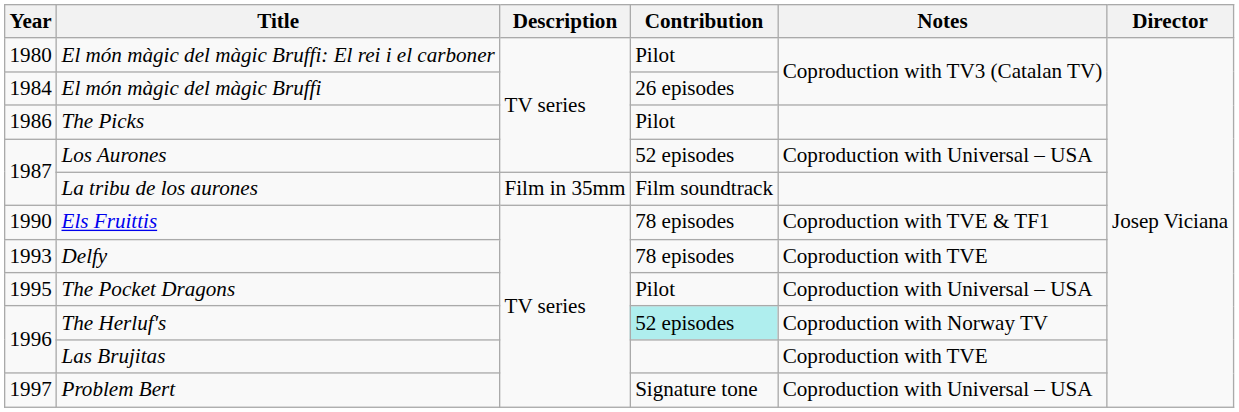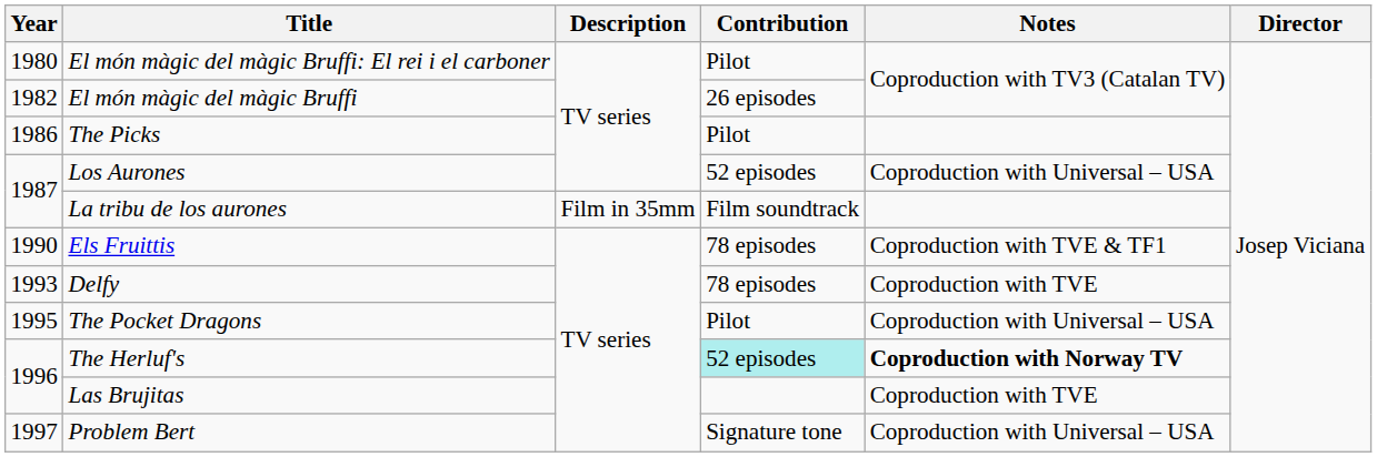 <table class="wikitable">
 <tr>
 <th>Year</th>
 <th>Title</th>
 <th>Description</th>
 <th>Contribution</th>
 <th>Notes</th>
 <th>Director</th>
 </tr>
 <tr>
 <td>1980</td>
 <td><em>El món màgic del màgic Bruffi: El rei i el carboner</em></td>
 <td rowspan="4">TV series</td>
 <td>Pilot</td>
 <td rowspan="2">Coproduction with TV3 (Catalan TV)</td>
 <td rowspan="11">Josep Viciana</td>
 </tr>
 <tr>
-<td>1984</td>
+<td>1982</td>
 <td><em>El món màgic del màgic Bruffi</em></td>
 <td>26 episodes</td>
 </tr>
 <tr>
 <td>1986</td>
 <td><em>The Picks</em></td>
 <td>Pilot</td>
 <td></td>
 </tr>
 <tr>
 <td rowspan="2">1987</td>
 <td><em>Los Aurones</em></td>
 <td>52 episodes</td>
 <td>Coproduction with Universal – USA</td>
 </tr>
 <tr>
 <td><em>La tribu de los aurones</em></td>
 <td>Film in 35mm</td>
 <td>Film soundtrack</td>
 <td></td>
 </tr>
 <tr>
 <td>1990</td>
 <td><em><a href='#'>Els Fruittis</a></em></td>
 <td rowspan="6">TV series</td>
 <td>78 episodes</td>
 <td>Coproduction with TVE & TF1</td>
 </tr>
 <tr>
 <td>1993</td>
 <td><em>Delfy</em></td>
 <td>78 episodes</td>
 <td>Coproduction with TVE</td>
 </tr>
 <tr>
 <td>1995</td>
 <td><em>The Pocket Dragons</em></td>
 <td>Pilot</td>
 <td>Coproduction with Universal – USA</td>
 </tr>
 <tr>
 <td rowspan="2">1996</td>
 <td><em>The Herluf's</em></td>
 <td style="background: paleturquoise;">52 episodes</td>
-<td>Coproduction with Norway TV</td>
+<td><strong>Coproduction with Norway TV</strong></td>
 </tr>
 <tr>
 <td><em>Las Brujitas</em></td>
 <td></td>
 <td>Coproduction with TVE</td>
 </tr>
 <tr>
 <td>1997</td>
 <td><em>Problem Bert</em></td>
 <td>Signature tone</td>
 <td>Coproduction with Universal – USA</td>
 </tr>
 </table>
